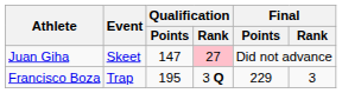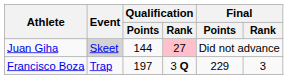 <table class="wikitable" style="font-size:90%">
 <tr>
 <th rowspan="2">Athlete</th>
 <th rowspan="2">Event</th>
 <th colspan=2>Qualification</th>
 <th colspan=2>Final</th>
 </tr>
 <tr style="font-size:95%">
 <th>Points</th>
 <th>Rank</th>
 <th>Points</th>
 <th>Rank</th>
 </tr>
 <tr align=center>
 <td align=left><a href='#'>Juan Giha</a></td>
-<td align=left><a href='#'>Skeet</a></td>
-<td>147</td>
+<td align=left style="background: lightgrey;"><a href='#'>Skeet</a></td>
+<td>144</td>
 <td style="background: pink;">27</td>
 <td colspan=2>Did not advance</td>
 </tr>
 <tr align=center>
 <td align=left><a href='#'>Francisco Boza</a></td>
 <td align=left><a href='#'>Trap</a></td>
-<td>195</td>
+<td>197</td>
 <td>3 <strong>Q</strong></td>
 <td>229</td>
 <td>3</td>
 </tr>
 </table>
